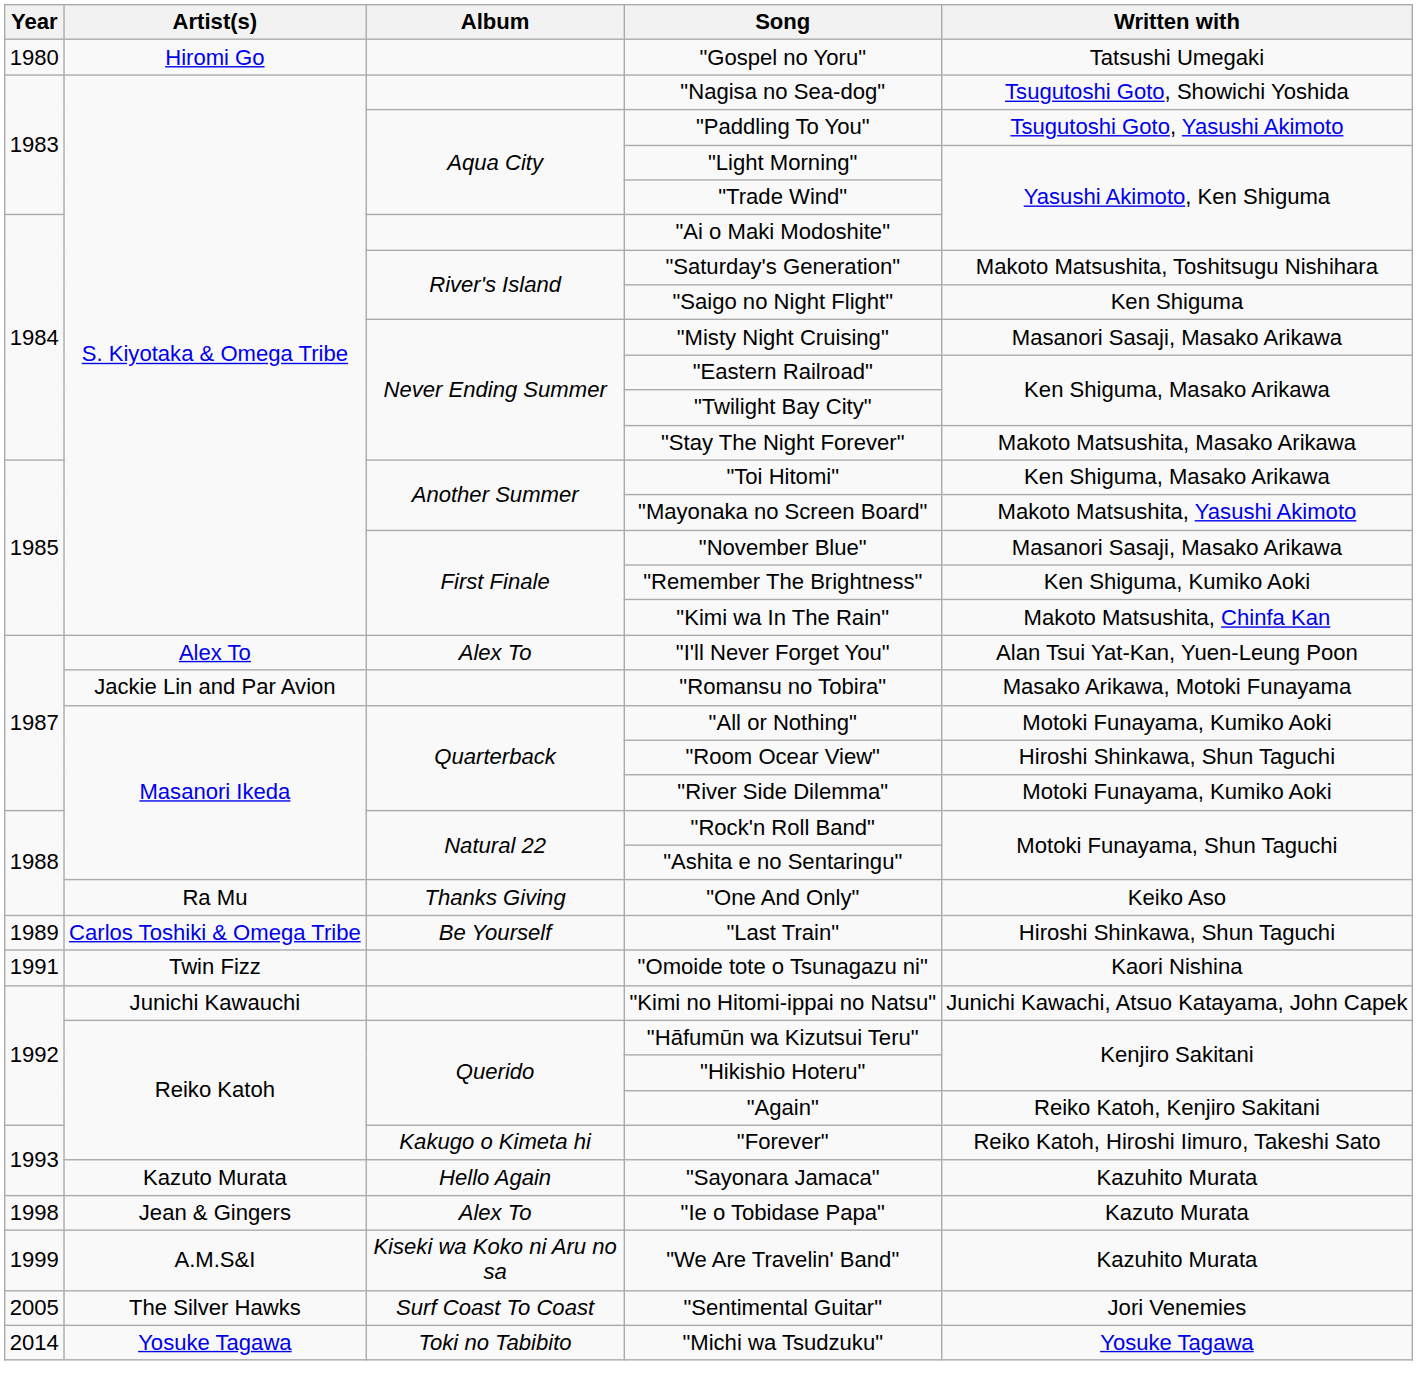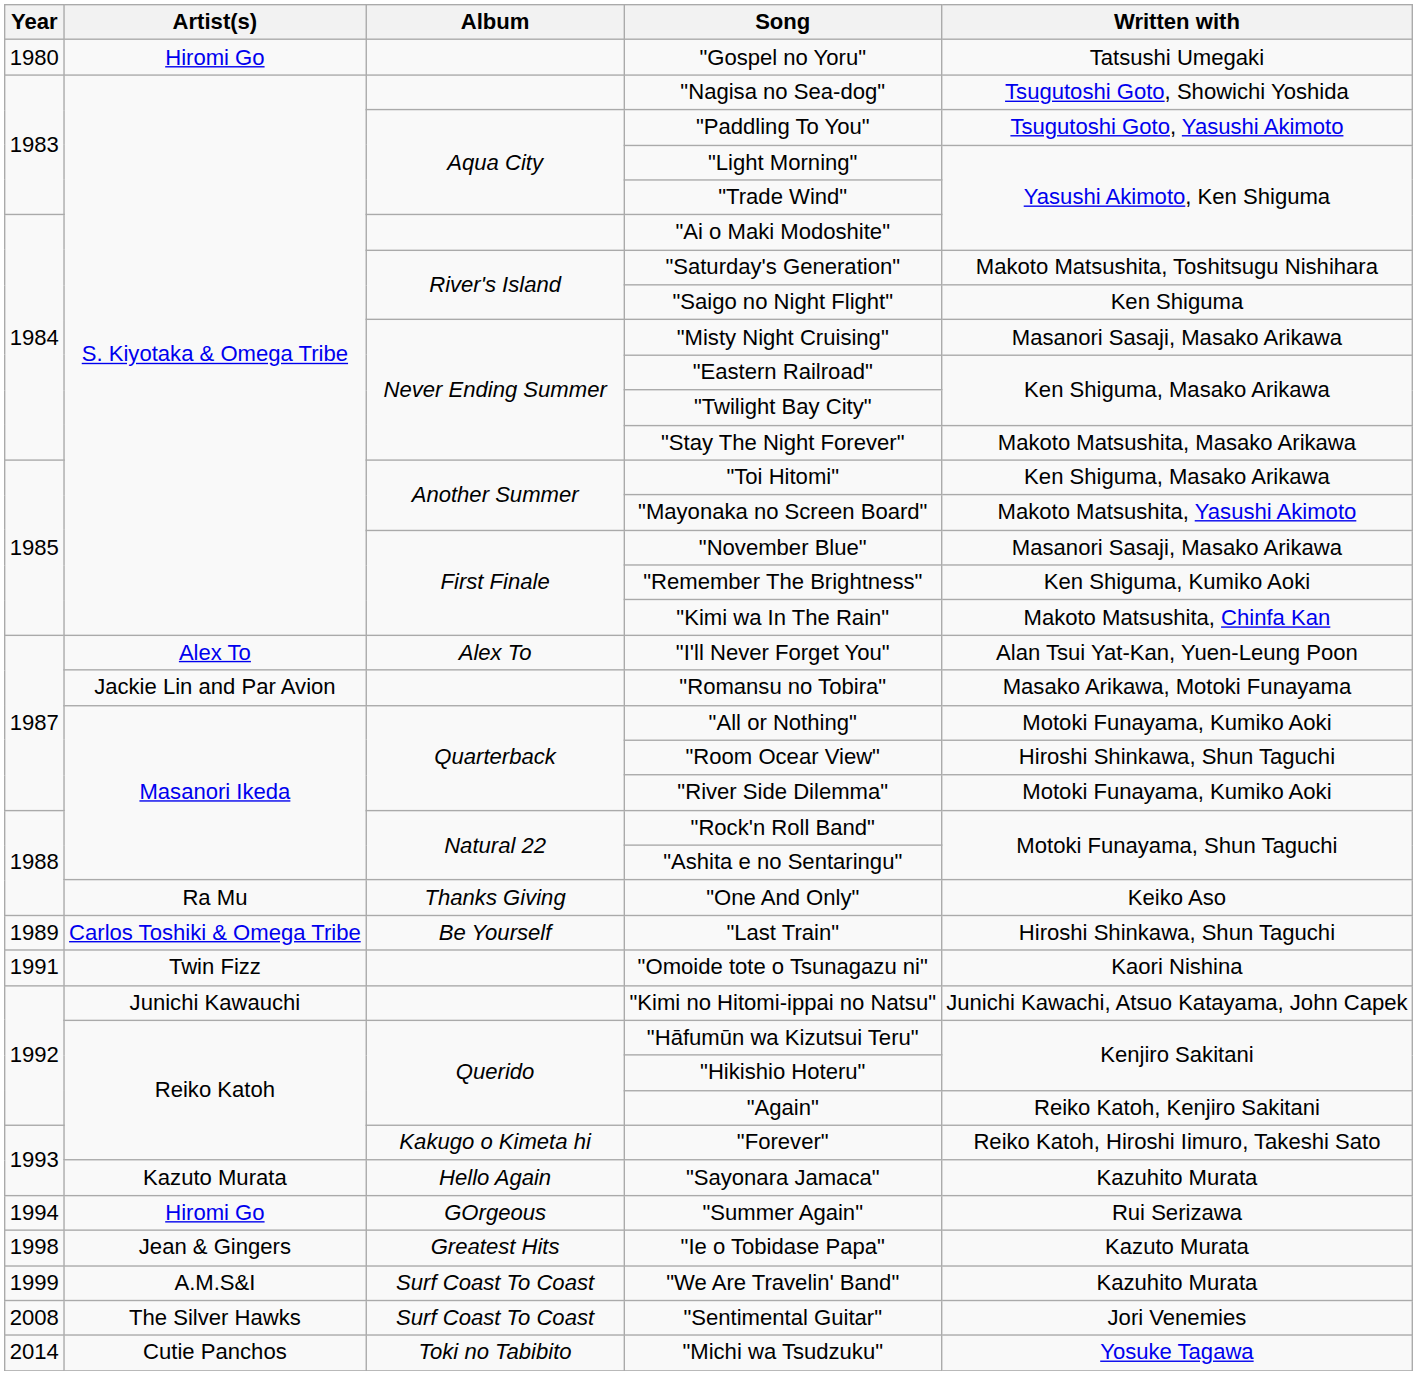 <table class="wikitable plainrowheaders" style="text-align:center;">
 <tr>
 <th scope="col">Year</th>
 <th scope="col">Artist(s)</th>
 <th scope="col" style="width:180px;">Album</th>
 <th scope="col">Song</th>
 <th scope="col">Written with</th>
 </tr>
 <tr>
 <td>1980</td>
 <td><a href='#'>Hiromi Go</a></td>
 <td></td>
 <td>"Gospel no Yoru"</td>
 <td>Tatsushi Umegaki</td>
 </tr>
 <tr>
 <td rowspan="4">1983</td>
 <td rowspan="16"><a href='#'>S. Kiyotaka & Omega Tribe</a></td>
 <td></td>
 <td>"Nagisa no Sea-dog"</td>
 <td><a href='#'>Tsugutoshi Goto</a>, Showichi Yoshida</td>
 </tr>
 <tr>
 <td rowspan="3"><em>Aqua City</em></td>
 <td>"Paddling To You"</td>
 <td><a href='#'>Tsugutoshi Goto</a>, <a href='#'>Yasushi Akimoto</a></td>
 </tr>
 <tr>
 <td>"Light Morning"</td>
 <td rowspan="3"><a href='#'>Yasushi Akimoto</a>, Ken Shiguma</td>
 </tr>
 <tr>
 <td>"Trade Wind"</td>
 </tr>
 <tr>
 <td rowspan="7">1984</td>
 <td></td>
 <td>"Ai o Maki Modoshite"</td>
 </tr>
 <tr>
 <td rowspan="2"><em>River's Island</em></td>
 <td>"Saturday's Generation"</td>
 <td>Makoto Matsushita, Toshitsugu Nishihara</td>
 </tr>
 <tr>
 <td>"Saigo no Night Flight"</td>
 <td>Ken Shiguma</td>
 </tr>
 <tr>
 <td rowspan="4"><em>Never Ending Summer</em></td>
 <td>"Misty Night Cruising"</td>
 <td>Masanori Sasaji, Masako Arikawa</td>
 </tr>
 <tr>
 <td>"Eastern Railroad"</td>
 <td rowspan="2">Ken Shiguma, Masako Arikawa</td>
 </tr>
 <tr>
 <td>"Twilight Bay City"</td>
 </tr>
 <tr>
 <td>"Stay The Night Forever"</td>
 <td>Makoto Matsushita, Masako Arikawa</td>
 </tr>
 <tr>
 <td rowspan="5">1985</td>
 <td rowspan="2"><em>Another Summer</em></td>
 <td>"Toi Hitomi"</td>
 <td>Ken Shiguma, Masako Arikawa</td>
 </tr>
 <tr>
 <td>"Mayonaka no Screen Board"</td>
 <td>Makoto Matsushita, <a href='#'>Yasushi Akimoto</a></td>
 </tr>
 <tr>
 <td rowspan="3"><em>First Finale</em></td>
 <td>"November Blue"</td>
 <td>Masanori Sasaji, Masako Arikawa</td>
 </tr>
 <tr>
 <td>"Remember The Brightness"</td>
 <td>Ken Shiguma, Kumiko Aoki</td>
 </tr>
 <tr>
 <td>"Kimi wa In The Rain"</td>
 <td>Makoto Matsushita, <a href='#'>Chinfa Kan</a></td>
 </tr>
 <tr>
 <td rowspan=5>1987</td>
 <td><a href='#'>Alex To</a></td>
 <td><em>Alex To</em></td>
 <td>"I'll Never Forget You"</td>
 <td>Alan Tsui Yat-Kan, Yuen-Leung Poon</td>
 </tr>
 <tr>
 <td>Jackie Lin and Par Avion</td>
 <td></td>
 <td>"Romansu no Tobira"</td>
 <td>Masako Arikawa, Motoki Funayama</td>
 </tr>
 <tr>
 <td rowspan=5><a href='#'>Masanori Ikeda</a></td>
 <td rowspan=3><em>Quarterback</em></td>
 <td>"All or Nothing"</td>
 <td>Motoki Funayama, Kumiko Aoki</td>
 </tr>
 <tr>
 <td>"Room Ocear View"</td>
 <td>Hiroshi Shinkawa, Shun Taguchi</td>
 </tr>
 <tr>
 <td>"River Side Dilemma"</td>
 <td>Motoki Funayama, Kumiko Aoki</td>
 </tr>
 <tr>
 <td rowspan=3>1988</td>
 <td rowspan=2><em>Natural 22</em></td>
 <td>"Rock'n Roll Band"</td>
 <td rowspan="2">Motoki Funayama, Shun Taguchi</td>
 </tr>
 <tr>
 <td>"Ashita e no Sentaringu"</td>
 </tr>
 <tr>
 <td>Ra Mu</td>
 <td><em>Thanks Giving</em></td>
 <td>"One And Only"</td>
 <td>Keiko Aso</td>
 </tr>
 <tr>
 <td>1989</td>
 <td><a href='#'>Carlos Toshiki & Omega Tribe</a></td>
 <td><em>Be Yourself</em></td>
 <td>"Last Train"</td>
 <td>Hiroshi Shinkawa, Shun Taguchi</td>
 </tr>
 <tr>
 <td>1991</td>
 <td>Twin Fizz</td>
 <td></td>
 <td>"Omoide tote o Tsunagazu ni"</td>
 <td>Kaori Nishina</td>
 </tr>
 <tr>
 <td rowspan=4>1992</td>
 <td>Junichi Kawauchi</td>
 <td></td>
 <td>"Kimi no Hitomi-ippai no Natsu"</td>
 <td>Junichi Kawachi, Atsuo Katayama, John Capek</td>
 </tr>
 <tr>
 <td rowspan=4>Reiko Katoh</td>
 <td rowspan=3><em>Querido</em></td>
 <td>"Hāfumūn wa Kizutsui Teru"</td>
 <td rowspan="2">Kenjiro Sakitani</td>
 </tr>
 <tr>
 <td>"Hikishio Hoteru"</td>
 </tr>
 <tr>
 <td>"Again"</td>
 <td>Reiko Katoh, Kenjiro Sakitani</td>
 </tr>
 <tr>
 <td rowspan=2>1993</td>
 <td><em>Kakugo o Kimeta hi</em></td>
 <td>"Forever"</td>
 <td>Reiko Katoh, Hiroshi Iimuro, Takeshi Sato</td>
 </tr>
 <tr>
 <td>Kazuto Murata</td>
 <td><em>Hello Again</em></td>
 <td>"Sayonara Jamaca"</td>
 <td>Kazuhito Murata</td>
 </tr>
 <tr>
+<td>1994</td>
+<td><a href='#'>Hiromi Go</a></td>
+<td><em>GOrgeous</em></td>
+<td>"Summer Again"</td>
+<td>Rui Serizawa</td>
+</tr>
+<tr>
 <td>1998</td>
 <td>Jean & Gingers</td>
-<td><em>Alex To</em></td>
+<td><em>Greatest Hits</em></td>
 <td>"Ie o Tobidase Papa"</td>
 <td>Kazuto Murata</td>
 </tr>
 <tr>
 <td>1999</td>
 <td>A.M.S&I</td>
-<td><em>Kiseki wa Koko ni Aru no sa</em></td>
+<td><em>Surf Coast To Coast</em></td>
 <td>"We Are Travelin' Band"</td>
 <td>Kazuhito Murata</td>
 </tr>
 <tr>
-<td>2005</td>
+<td>2008</td>
 <td>The Silver Hawks</td>
 <td><em>Surf Coast To Coast</em></td>
 <td>"Sentimental Guitar"</td>
 <td>Jori Venemies</td>
 </tr>
 <tr>
 <td>2014</td>
-<td><a href='#'>Yosuke Tagawa</a></td>
+<td>Cutie Panchos</td>
 <td><em>Toki no Tabibito</em></td>
 <td>"Michi wa Tsudzuku"</td>
 <td><a href='#'>Yosuke Tagawa</a></td>
 </tr>
 </table>
